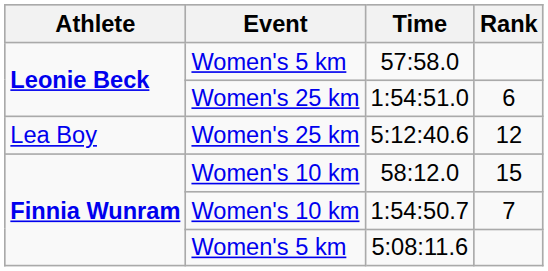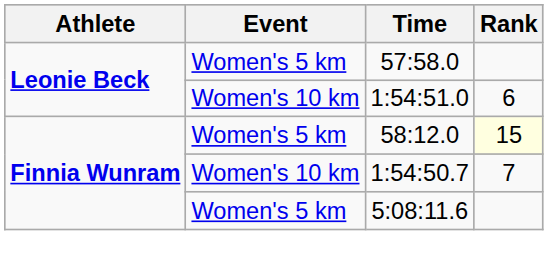 <table class="wikitable" style="font-size:90%;">
 <tr>
 <th>Athlete</th>
 <th>Event</th>
 <th>Time</th>
 <th>Rank</th>
 </tr>
 <tr align=center>
 <td align=left rowspan=2><strong><a href='#'>Leonie Beck</a></strong></td>
 <td align=left><a href='#'>Women's 5 km</a></td>
 <td>57:58.0</td>
 <td></td>
 </tr>
 <tr align=center>
-<td align=left><a href='#'>Women's 25 km</a></td>
+<td align=left><a href='#'>Women's 10 km</a></td>
 <td>1:54:51.0</td>
 <td>6</td>
 </tr>
 <tr align=center>
-<td align=left><a href='#'>Lea Boy</a></td>
-<td align=left><a href='#'>Women's 25 km</a></td>
-<td>5:12:40.6</td>
-<td>12</td>
-</tr>
-<tr align=center>
 <td align=left rowspan=3><strong><a href='#'>Finnia Wunram</a></strong></td>
-<td align=left><a href='#'>Women's 10 km</a></td>
+<td align=left><a href='#'>Women's 5 km</a></td>
 <td>58:12.0</td>
-<td>15</td>
+<td style="background: lightyellow;">15</td>
 </tr>
 <tr align=center>
 <td align=left><a href='#'>Women's 10 km</a></td>
 <td>1:54:50.7</td>
 <td>7</td>
 </tr>
 <tr align=center>
 <td align=left><a href='#'>Women's 5 km</a></td>
 <td>5:08:11.6</td>
 <td></td>
 </tr>
 </table>
